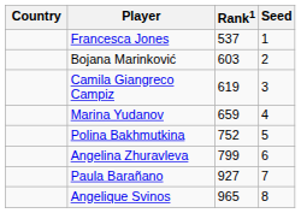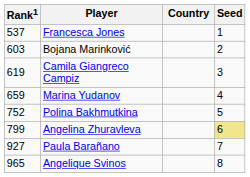 <table class="sortable wikitable">
 <tr>
+<th>Rank<sup>1</sup></th>
+<th width="175">Player</th>
 <th width="70">Country</th>
-<th width="175">Player</th>
-<th>Rank<sup>1</sup></th>
 <th>Seed</th>
 </tr>
 <tr>
+<td>537</td>
+<td><a href='#'>Francesca Jones</a></td>
 <td></td>
-<td><a href='#'>Francesca Jones</a></td>
-<td>537</td>
 <td>1</td>
 </tr>
 <tr>
+<td>603</td>
+<td>Bojana Marinković</td>
 <td></td>
-<td>Bojana Marinković</td>
-<td>603</td>
 <td>2</td>
 </tr>
 <tr>
+<td>619</td>
+<td><a href='#'>Camila Giangreco Campiz</a></td>
 <td></td>
-<td><a href='#'>Camila Giangreco Campiz</a></td>
-<td>619</td>
 <td>3</td>
 </tr>
 <tr>
+<td>659</td>
+<td><a href='#'>Marina Yudanov</a></td>
 <td></td>
-<td><a href='#'>Marina Yudanov</a></td>
-<td>659</td>
 <td>4</td>
 </tr>
 <tr>
+<td>752</td>
+<td><a href='#'>Polina Bakhmutkina</a></td>
 <td></td>
-<td><a href='#'>Polina Bakhmutkina</a></td>
-<td>752</td>
 <td>5</td>
 </tr>
 <tr>
+<td>799</td>
+<td><a href='#'>Angelina Zhuravleva</a></td>
 <td></td>
-<td><a href='#'>Angelina Zhuravleva</a></td>
-<td>799</td>
-<td>6</td>
+<td style="background: khaki;">6</td>
 </tr>
 <tr>
+<td>927</td>
+<td><a href='#'>Paula Barañano</a></td>
 <td></td>
-<td><a href='#'>Paula Barañano</a></td>
-<td>927</td>
 <td>7</td>
 </tr>
 <tr>
+<td>965</td>
+<td><a href='#'>Angelique Svinos</a></td>
 <td></td>
-<td><a href='#'>Angelique Svinos</a></td>
-<td>965</td>
 <td>8</td>
 </tr>
 </table>
